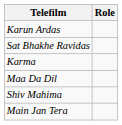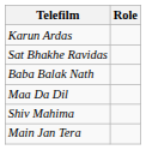 <table class="wikitable">
 <tr>
 <th>Telefilm</th>
 <th>Role</th>
 </tr>
 <tr>
 <td><em>Karun Ardas</em></td>
 <td></td>
 </tr>
 <tr>
 <td><em>Sat Bhakhe Ravidas</em></td>
 <td></td>
 </tr>
 <tr>
-<td><em>Karma</em></td>
+<td><em>Baba Balak Nath</em></td>
 <td></td>
 </tr>
 <tr>
 <td><em>Maa Da Dil</em></td>
 <td></td>
 </tr>
 <tr>
 <td><em>Shiv Mahima</em></td>
 <td></td>
 </tr>
 <tr>
 <td><em>Main Jan Tera</em></td>
 <td></td>
 </tr>
 </table>
